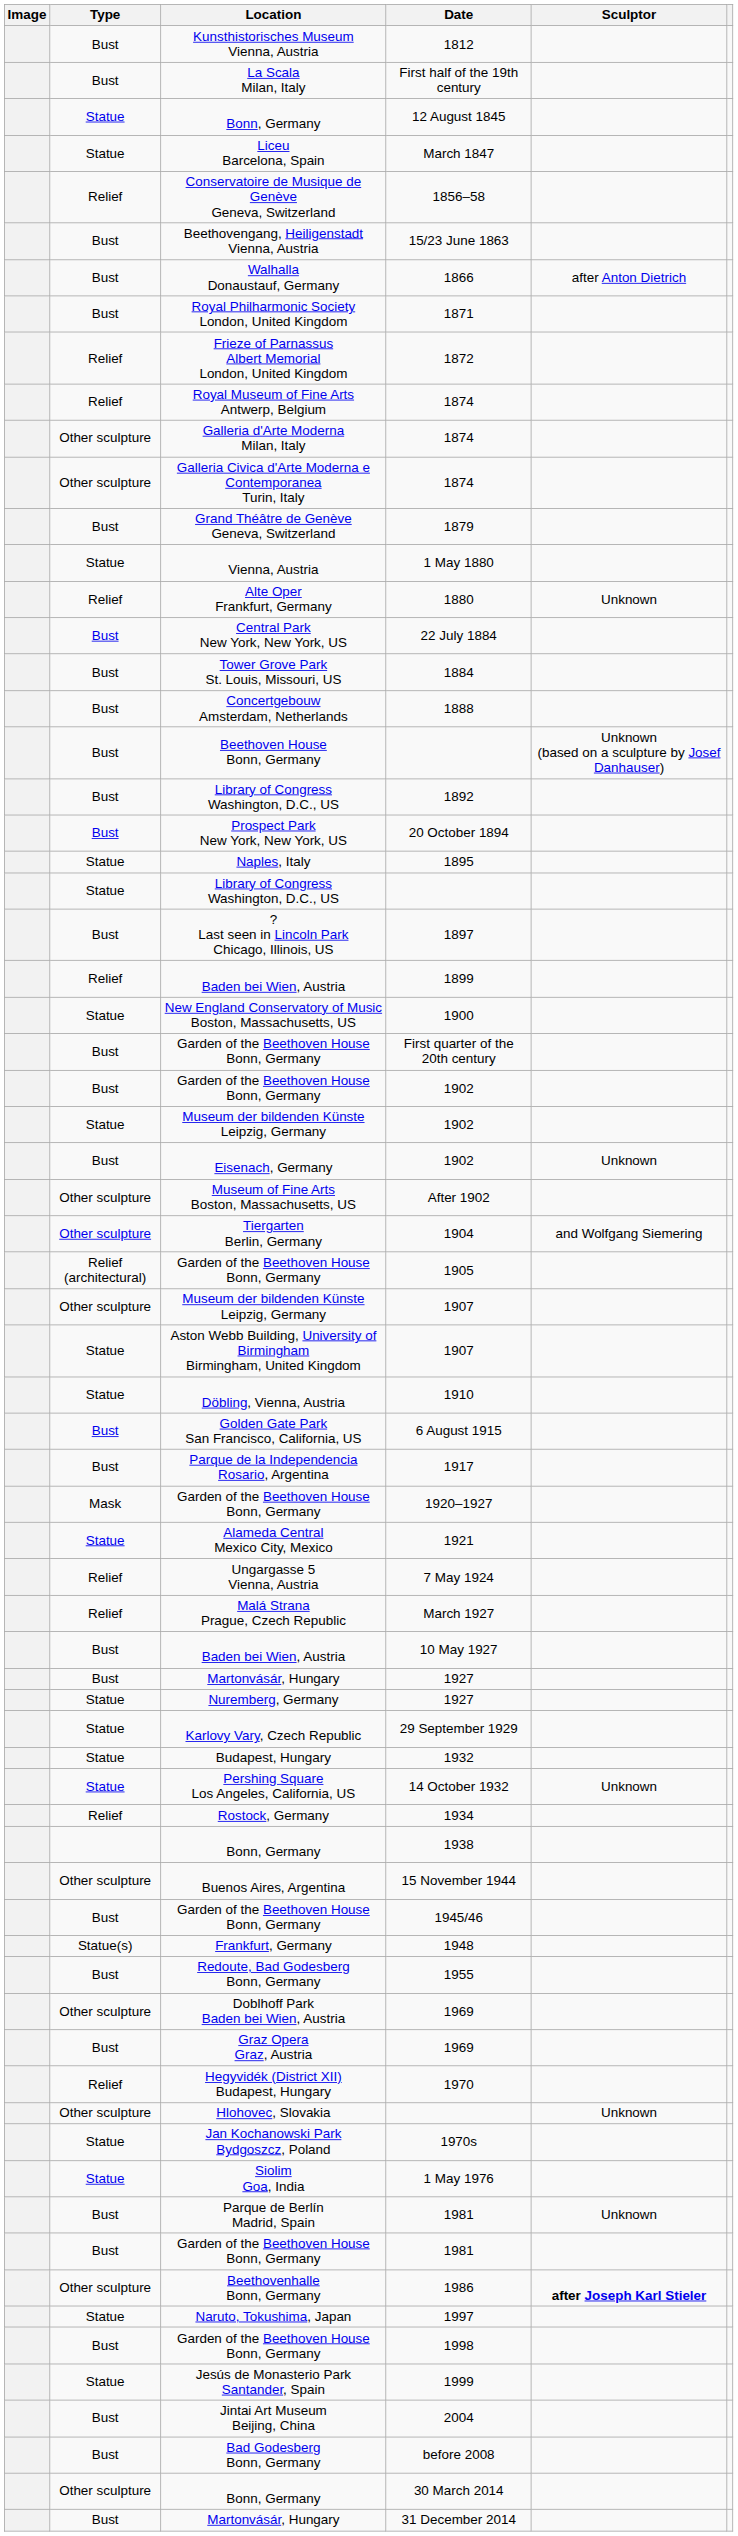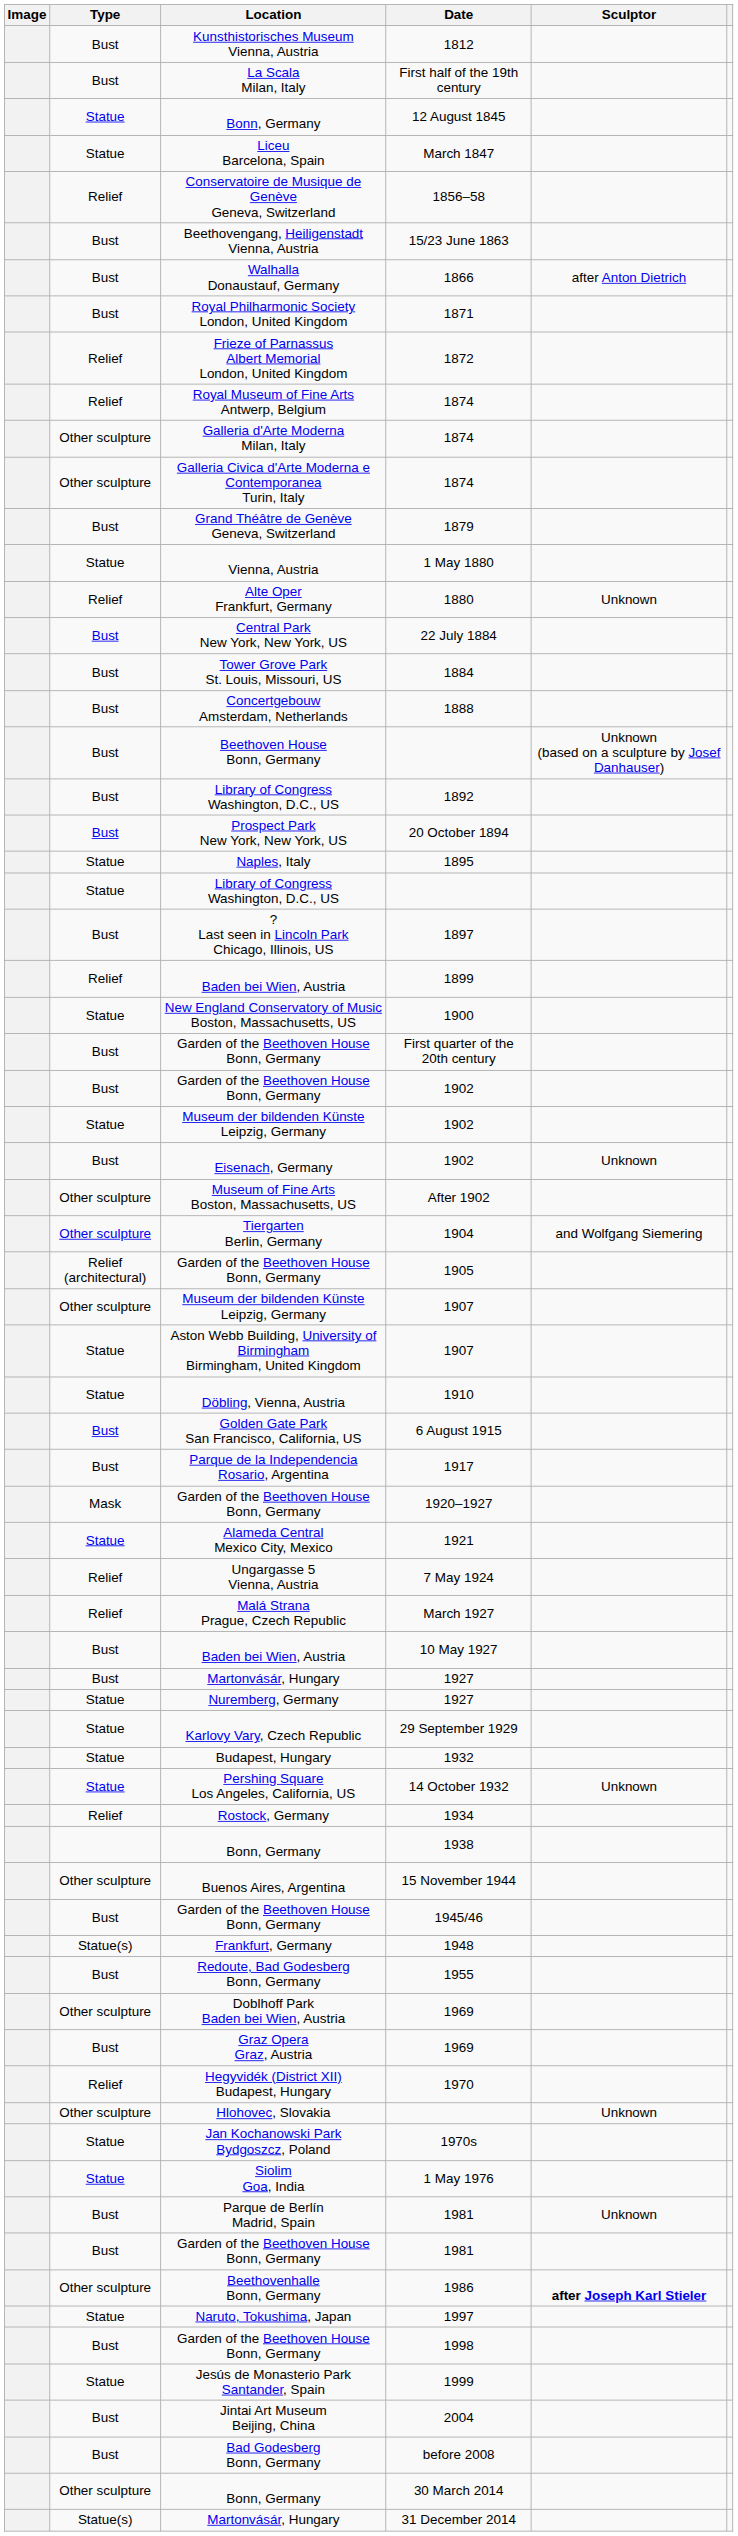 <table class = "wikitable sortable plainrowheaders" style="text-align:center">
 <tr>
 <th scope="col" class="unsortable">Image</th>
 <th scope="col">Type</th>
 <th scope="col">Location</th>
 <th scope="col">Date</th>
 <th scope="col">Sculptor</th>
 <th scope="col" class="unsortable"></th>
 </tr>
 <tr id = Klein>
 <th scope="row"></th>
 <td>Bust</td>
 <td data-sort-value="Austria, Vienna"><a href='#'>Kunsthistorisches Museum</a><br>Vienna, Austria </td>
 <td data-sort-value="1812">1812</td>
 <td></td>
 <td></td>
 </tr>
 <tr>
 <th scope="row"></th>
 <td>Bust</td>
 <td data-sort-value="Milan, Italy"><a href='#'>La Scala</a><br>Milan, Italy </td>
 <td data-sort-value="1825">First half of the 19th century</td>
 <td></td>
 <td></td>
 </tr>
 <tr id = Hähnel>
 <th scope="row"></th>
 <td><a href='#'>Statue</a></td>
 <td data-sort-value="Germany, Bonn"><br><a href='#'>Bonn</a>, Germany </td>
 <td data-sort-value="1845">12 August 1845</td>
 <td></td>
 <td></td>
 </tr>
 <tr>
 <th scope="row"></th>
 <td>Statue</td>
 <td data-sort-value="Spain, Barcelona"><a href='#'>Liceu</a><br>Barcelona, Spain </td>
 <td data-sort-value="1847">March 1847</td>
 <td></td>
 <td></td>
 </tr>
 <tr>
 <th scope="row"></th>
 <td>Relief</td>
 <td data-sort-value="Switzerland, Geneva"><a href='#'>Conservatoire de Musique de Genève</a><br>Geneva, Switzerland </td>
 <td data-sort-value="1856–58">1856–58</td>
 <td></td>
 <td></td>
 </tr>
 <tr>
 <th scope="row"></th>
 <td>Bust</td>
 <td data-sort-value="Austria, Vienna">Beethovengang, <a href='#'>Heiligenstadt</a><br>Vienna, Austria </td>
 <td data-sort-value="1863">15/23 June 1863</td>
 <td></td>
 <td></td>
 </tr>
 <tr>
 <th scope="row"></th>
 <td>Bust</td>
 <td data-sort-value="Germany, Donaustauf"><a href='#'>Walhalla</a><br>Donaustauf, Germany </td>
 <td>1866</td>
 <td> after <a href='#'>Anton&nbsp;Dietrich</a></td>
 <td></td>
 </tr>
 <tr>
 <th scope="row"></th>
 <td>Bust</td>
 <td data-sort-value="United Kingdom, London"><a href='#'>Royal Philharmonic Society</a><br>London, United Kingdom </td>
 <td data-sort-value="1871">1871</td>
 <td></td>
 <td></td>
 </tr>
 <tr>
 <th scope="row"></th>
 <td>Relief</td>
 <td data-sort-value="United Kingdom, London"><a href='#'>Frieze of Parnassus</a><br><a href='#'>Albert Memorial</a><br>London, United Kingdom </td>
 <td>1872</td>
 <td></td>
 <td></td>
 </tr>
 <tr>
 <th scope="row"></th>
 <td>Relief</td>
 <td data-sort-value="Belgium, Antwerp"><a href='#'>Royal Museum of Fine Arts</a><br>Antwerp, Belgium </td>
 <td data-sort-value="1874">1874</td>
 <td></td>
 <td></td>
 </tr>
 <tr>
 <th scope="row"></th>
 <td data-sort-value="ZZZZ">Other sculpture</td>
 <td data-sort-value="Rome, Italy"><a href='#'>Galleria d'Arte Moderna</a><br>Milan, Italy </td>
 <td data-sort-value="1874">1874</td>
 <td></td>
 <td></td>
 </tr>
 <tr>
 <th scope="row"></th>
 <td data-sort-value="ZZZZ">Other sculpture</td>
 <td data-sort-value="Rome, Italy"><a href='#'>Galleria Civica d'Arte Moderna e Contemporanea</a><br>Turin, Italy </td>
 <td data-sort-value="1874">1874</td>
 <td></td>
 <td></td>
 </tr>
 <tr>
 <th scope="row"></th>
 <td>Bust</td>
 <td data-sort-value="Switzerland, Geneva"><a href='#'>Grand Théâtre de Genève</a><br>Geneva, Switzerland </td>
 <td data-sort-value="1879">1879</td>
 <td></td>
 <td></td>
 </tr>
 <tr id = Zumbusch>
 <th scope="row"></th>
 <td>Statue</td>
 <td data-sort-value="Austria, Vienna"><br>Vienna, Austria </td>
 <td data-sort-value="1880">1 May 1880</td>
 <td></td>
 <td></td>
 </tr>
 <tr>
 <th scope="row"></th>
 <td>Relief</td>
 <td data-sort-value="Germany, Frankfurt"><a href='#'>Alte Oper</a><br>Frankfurt, Germany </td>
 <td data-sort-value="1880">1880</td>
 <td data-sort-value="ZZZZ">Unknown</td>
 <td></td>
 </tr>
 <tr>
 <th scope="row"></th>
 <td><a href='#'>Bust</a></td>
 <td data-sort-value="US, New York"><a href='#'>Central Park</a><br>New York, New York, US </td>
 <td data-sort-value="1884">22 July 1884</td>
 <td></td>
 <td></td>
 </tr>
 <tr>
 <th scope="row"></th>
 <td>Bust</td>
 <td data-sort-value="US, Missouri"><a href='#'>Tower Grove Park</a><br>St. Louis, Missouri, US </td>
 <td data-sort-value="1884">1884</td>
 <td></td>
 <td></td>
 </tr>
 <tr>
 <th scope="row"></th>
 <td>Bust</td>
 <td data-sort-value="Netherlands, Amsterdam"><a href='#'>Concertgebouw</a><br>Amsterdam, Netherlands </td>
 <td data-sort-value="1888">1888</td>
 <td></td>
 <td></td>
 </tr>
 <tr>
 <th scope="row"></th>
 <td>Bust</td>
 <td data-sort-value="Germany, Bonn"><a href='#'>Beethoven House</a><br>Bonn, Germany </td>
 <td data-sort-value="1890"></td>
 <td data-sort-value="ZZA">Unknown<br>(based on a sculpture by <a href='#'>Josef Danhauser</a>)</td>
 <td></td>
 </tr>
 <tr>
 <th scope="row"></th>
 <td>Bust</td>
 <td data-sort-value="US, Washington D.C."><a href='#'>Library of Congress</a><br>Washington, D.C., US </td>
 <td data-sort-value="1892">1892</td>
 <td></td>
 <td></td>
 </tr>
 <tr>
 <th scope="row"></th>
 <td><a href='#'>Bust</a></td>
 <td data-sort-value="US, New York"><a href='#'>Prospect Park</a><br>New York, New York, US </td>
 <td data-sort-value="1894">20 October 1894</td>
 <td></td>
 <td></td>
 </tr>
 <tr>
 <th scope="row"></th>
 <td>Statue</td>
 <td data-sort-value="Italy, Naples"><a href='#'>Naples</a>, Italy </td>
 <td data-sort-value="1895">1895</td>
 <td></td>
 <td></td>
 </tr>
 <tr id = Baur>
 <th scope="row"></th>
 <td>Statue</td>
 <td data-sort-value="US, Washington D.C."><a href='#'>Library of Congress</a><br>Washington, D.C., US </td>
 <td data-sort-value="1895"></td>
 <td></td>
 <td></td>
 </tr>
 <tr>
 <th scope="row"></th>
 <td>Bust</td>
 <td data-sort-value="US, Illinois">?<br>Last seen in <a href='#'>Lincoln Park</a><br>Chicago, Illinois, US </td>
 <td data-sort-value="1897">1897</td>
 <td></td>
 <td></td>
 </tr>
 <tr>
 <th scope="row"></th>
 <td>Relief</td>
 <td data-sort-value="Austria, Baden bei Wien"><br><a href='#'>Baden bei Wien</a>, Austria </td>
 <td data-sort-value="1899">1899</td>
 <td></td>
 <td></td>
 </tr>
 <tr>
 <th scope="row"></th>
 <td>Statue</td>
 <td data-sort-value="US, Massachusetts"><a href='#'>New England Conservatory of Music</a><br>Boston, Massachusetts, US </td>
 <td data-sort-value="1900">1900</td>
 <td></td>
 <td></td>
 </tr>
 <tr>
 <th scope="row"></th>
 <td>Bust</td>
 <td data-sort-value="Germany, Bonn">Garden of the <a href='#'>Beethoven House</a><br>Bonn, Germany </td>
 <td data-sort-value="1901">First quarter of the 20th century</td>
 <td></td>
 <td></td>
 </tr>
 <tr>
 <th scope="row"></th>
 <td>Bust</td>
 <td data-sort-value="Germany, Bonn">Garden of the <a href='#'>Beethoven House</a><br>Bonn, Germany </td>
 <td data-sort-value="1902">1902</td>
 <td></td>
 <td></td>
 </tr>
 <tr id = Klinger>
 <th scope="row"></th>
 <td>Statue</td>
 <td data-sort-value="Germany, Leipzig"><a href='#'>Museum der bildenden Künste</a><br>Leipzig, Germany </td>
 <td data-sort-value="1902">1902</td>
 <td></td>
 <td></td>
 </tr>
 <tr>
 <th scope="row"></th>
 <td>Bust</td>
 <td data-sort-value="Germany, Eisenach"><br><a href='#'>Eisenach</a>, Germany </td>
 <td data-sort-value="1902">1902</td>
 <td data-sort-value="ZZZZ">Unknown</td>
 <td></td>
 </tr>
 <tr>
 <th scope="row"></th>
 <td data-sort-value="ZZZZ">Other sculpture</td>
 <td data-sort-value="US, Massachusetts"><a href='#'>Museum of Fine Arts</a><br>Boston, Massachusetts, US </td>
 <td data-sort-value="1902b">After 1902</td>
 <td></td>
 <td></td>
 </tr>
 <tr>
 <th scope="row"></th>
 <td data-sort-value="ZZZZ"><a href='#'>Other sculpture</a></td>
 <td data-sort-value="Germany, Berlin"><a href='#'>Tiergarten</a><br>Berlin, Germany </td>
 <td data-sort-value="1904">1904</td>
 <td> and Wolfgang Siemering</td>
 <td></td>
 </tr>
 <tr>
 <th scope="row"></th>
 <td>Relief (architectural)</td>
 <td data-sort-value="Germany, Bonn">Garden of the <a href='#'>Beethoven House</a><br>Bonn, Germany </td>
 <td data-sort-value="1905">1905</td>
 <td></td>
 <td></td>
 </tr>
 <tr>
 <th scope="row"></th>
 <td data-sort-value="ZZZZ">Other sculpture</td>
 <td data-sort-value="Germany, Leipzig"><a href='#'>Museum der bildenden Künste</a><br>Leipzig, Germany </td>
 <td data-sort-value="1907">1907</td>
 <td></td>
 <td></td>
 </tr>
 <tr>
 <th scope="row"></th>
 <td>Statue</td>
 <td data-sort-value="United Kingdom, Birmingham">Aston Webb Building, <a href='#'>University of Birmingham</a><br>Birmingham, United Kingdom </td>
 <td data-sort-value="1907">1907</td>
 <td></td>
 <td></td>
 </tr>
 <tr id = Weigl>
 <th scope="row"></th>
 <td>Statue</td>
 <td data-sort-value="Austria, Vienna, Döbling"><br><a href='#'>Döbling</a>, Vienna, Austria </td>
 <td data-sort-value="1910">1910</td>
 <td></td>
 <td></td>
 </tr>
 <tr>
 <th scope="row"></th>
 <td><a href='#'>Bust</a></td>
 <td data-sort-value="US, California"><a href='#'>Golden Gate Park</a><br>San Francisco, California, US </td>
 <td data-sort-value="1915">6 August 1915</td>
 <td></td>
 <td></td>
 </tr>
 <tr>
 <th scope="row"></th>
 <td>Bust</td>
 <td data-sort-value="Argentina, Rosario"><a href='#'>Parque de la Independencia</a><br><a href='#'>Rosario</a>, Argentina </td>
 <td data-sort-value="1917">1917</td>
 <td></td>
 <td></td>
 </tr>
 <tr>
 <th scope="row"></th>
 <td>Mask</td>
 <td data-sort-value="Germany, Bonn">Garden of the <a href='#'>Beethoven House</a><br>Bonn, Germany </td>
 <td data-sort-value="1920">1920–1927</td>
 <td></td>
 <td></td>
 </tr>
 <tr id = Gosen>
 <th scope="row"></th>
 <td><a href='#'>Statue</a></td>
 <td data-sort-value="Mexico, Mexico City"><a href='#'>Alameda Central</a><br>Mexico City, Mexico </td>
 <td data-sort-value="1921">1921</td>
 <td></td>
 <td></td>
 </tr>
 <tr>
 <th scope="row"></th>
 <td>Relief</td>
 <td data-sort-value="Austria, Vienna, Ungargasse">Ungargasse 5<br>Vienna, Austria </td>
 <td data-sort-value="1924">7 May 1924</td>
 <td></td>
 <td></td>
 </tr>
 <tr>
 <th scope="row"></th>
 <td>Relief</td>
 <td data-sort-value="Czech Republic, Prague"><a href='#'>Malá Strana</a><br>Prague, Czech Republic </td>
 <td data-sort-value="1927-03">March 1927</td>
 <td></td>
 <td></td>
 </tr>
 <tr>
 <th scope="row"></th>
 <td>Bust</td>
 <td data-sort-value="Austria, Baden bei Wien"><br><a href='#'>Baden bei Wien</a>, Austria </td>
 <td data-sort-value="1927-05">10 May 1927</td>
 <td></td>
 <td></td>
 </tr>
 <tr>
 <th scope="row"></th>
 <td>Bust</td>
 <td data-sort-value="Hungary, Martonvásár"><a href='#'>Martonvásár</a>, Hungary </td>
 <td data-sort-value="1927">1927</td>
 <td></td>
 <td></td>
 </tr>
 <tr>
 <th scope="row"></th>
 <td>Statue</td>
 <td data-sort-value="Germany, Nuremberg"><a href='#'>Nuremberg</a>, Germany </td>
 <td>1927</td>
 <td></td>
 <td></td>
 </tr>
 <tr id = Uher>
 <th scope="row"></th>
 <td>Statue</td>
 <td data-sort-value="Czech Republic, Karlovy Vary"><br><a href='#'>Karlovy Vary</a>, Czech Republic </td>
 <td data-sort-value="1929">29 September 1929</td>
 <td></td>
 <td></td>
 </tr>
 <tr>
 <th scope="row"></th>
 <td>Statue</td>
 <td data-sort-value="Hungary, Budapest">Budapest, Hungary </td>
 <td data-sort-value="1932">1932</td>
 <td></td>
 <td></td>
 </tr>
 <tr>
 <th scope="row"></th>
 <td><a href='#'>Statue</a></td>
 <td data-sort-value="US, California"><a href='#'>Pershing Square</a><br>Los Angeles, California, US </td>
 <td data-sort-value="1932">14 October 1932</td>
 <td data-sort-value="ZZZZ">Unknown</td>
 <td></td>
 </tr>
 <tr>
 <th scope="row"></th>
 <td>Relief</td>
 <td data-sort-value="Germany, Mecklenburg-Vorpommern"><a href='#'>Rostock</a>, Germany </td>
 <td data-sort-value="1934">1934</td>
 <td></td>
 <td></td>
 </tr>
 <tr id = Breuer>
 <th scope="row"></th>
 <td></td>
 <td data-sort-value="Germany, Bonn"><br>Bonn, Germany </td>
 <td data-sort-value="1938">1938</td>
 <td></td>
 <td></td>
 </tr>
 <tr>
 <th scope="row"></th>
 <td data-sort-value="ZZZZ">Other sculpture</td>
 <td data-sort-value="Argentina, Buenos Aires"><br>Buenos Aires, Argentina </td>
 <td data-sort-value="1944">15 November 1944</td>
 <td></td>
 <td></td>
 </tr>
 <tr>
 <th scope="row"></th>
 <td>Bust</td>
 <td data-sort-value="Germany, Bonn">Garden of the <a href='#'>Beethoven House</a><br>Bonn, Germany </td>
 <td data-sort-value="1945">1945/46</td>
 <td></td>
 <td></td>
 </tr>
 <tr id = Kolber>
 <th scope="row"></th>
 <td>Statue(s)</td>
 <td data-sort-value="Germany, Frankfurt"><a href='#'>Frankfurt</a>, Germany </td>
 <td data-sort-value="1948">1948</td>
 <td></td>
 <td></td>
 </tr>
 <tr>
 <th scope="row"></th>
 <td>Bust</td>
 <td data-sort-value="Germany, Bonn"><a href='#'>Redoute, Bad Godesberg</a><br>Bonn, Germany </td>
 <td data-sort-value="1955">1955</td>
 <td></td>
 <td></td>
 </tr>
 <tr>
 <th scope="row"></th>
 <td data-sort-value="ZZZZ">Other sculpture</td>
 <td data-sort-value="Austria, Baden bei Wien">Doblhoff Park<br><a href='#'>Baden bei Wien</a>, Austria </td>
 <td data-sort-value="1969">1969</td>
 <td></td>
 <td></td>
 </tr>
 <tr>
 <th scope="row"></th>
 <td>Bust</td>
 <td data-sort-value="Austria, Graz"><a href='#'>Graz Opera</a><br><a href='#'>Graz</a>, Austria </td>
 <td>1969</td>
 <td></td>
 <td></td>
 </tr>
 <tr>
 <th scope="row"></th>
 <td>Relief</td>
 <td data-sort-value="Hungary, Budapest"><a href='#'>Hegyvidék (District XII)</a><br>Budapest, Hungary </td>
 <td data-sort-value="1970">1970</td>
 <td></td>
 <td></td>
 </tr>
 <tr>
 <th scope="row"></th>
 <td data-sort-value="ZZZZ">Other sculpture</td>
 <td data-sort-value="Slovakia, Hlohovec"><a href='#'>Hlohovec</a>, Slovakia </td>
 <td data-sort-value="1970"></td>
 <td data-sort-value="ZZZZ">Unknown</td>
 <td></td>
 </tr>
 <tr>
 <th scope="row"></th>
 <td>Statue</td>
 <td data-sort-value="Poland, Bydgoszcz"><a href='#'>Jan Kochanowski Park</a><br><a href='#'>Bydgoszcz</a>, Poland </td>
 <td data-sort-value="1970">1970s</td>
 <td></td>
 <td></td>
 </tr>
 <tr>
 <th scope="row"></th>
 <td><a href='#'>Statue</a></td>
 <td data-sort-value="India, Goa"><a href='#'>Siolim</a><br><a href='#'>Goa</a>, India </td>
 <td data-sort-value="1976">1 May 1976</td>
 <td></td>
 <td></td>
 </tr>
 <tr>
 <th scope="row"></th>
 <td>Bust</td>
 <td data-sort-value="Spain, Madrid">Parque de Berlín<br>Madrid, Spain </td>
 <td data-sort-value="1981">1981</td>
 <td data-sort-value="ZZZZ">Unknown</td>
 <td></td>
 </tr>
 <tr>
 <th scope="row"></th>
 <td>Bust</td>
 <td data-sort-value="Germany, Bonn">Garden of the <a href='#'>Beethoven House</a><br>Bonn, Germany </td>
 <td data-sort-value="1981">1981</td>
 <td></td>
 <td></td>
 </tr>
 <tr id = Kammerichs>
 <th scope="row"></th>
 <td data-sort-value="ZZZZ">Other sculpture</td>
 <td data-sort-value="Germany, Bonn"><a href='#'>Beethovenhalle</a><br>Bonn, Germany </td>
 <td data-sort-value="1986">1986</td>
 <td><strong><br>after <a href='#'>Joseph Karl Stieler</a></strong></td>
 <td></td>
 </tr>
 <tr>
 <th scope="row"></th>
 <td>Statue</td>
 <td data-sort-value="Japan, Naruto"><a href='#'>Naruto, Tokushima</a>, Japan </td>
 <td data-sort-value="1997">1997</td>
 <td></td>
 <td></td>
 </tr>
 <tr>
 <th scope="row"></th>
 <td>Bust</td>
 <td data-sort-value="Germany, Bonn">Garden of the <a href='#'>Beethoven House</a><br>Bonn, Germany </td>
 <td data-sort-value="1998">1998</td>
 <td></td>
 <td></td>
 </tr>
 <tr>
 <th scope="row"></th>
 <td>Statue</td>
 <td data-sort-value="Santander, Spain">Jesús de Monasterio Park<br><a href='#'>Santander</a>, Spain </td>
 <td data-sort-value="1999">1999</td>
 <td></td>
 <td></td>
 </tr>
 <tr>
 <th scope="row"></th>
 <td>Bust</td>
 <td data-sort-value="Beijing, China">Jintai Art Museum<br>Beijing, China </td>
 <td data-sort-value="2004">2004</td>
 <td></td>
 <td></td>
 </tr>
 <tr>
 <th scope="row"></th>
 <td>Bust</td>
 <td data-sort-value="Germany, Bonn"><a href='#'>Bad Godesberg</a><br>Bonn, Germany </td>
 <td data-sort-value="2008">before 2008</td>
 <td></td>
 <td></td>
 </tr>
 <tr id = Lüpertz>
 <th scope="row"></th>
 <td data-sort-value="ZZZZ">Other sculpture</td>
 <td data-sort-value="Germany, Bonn"><br>Bonn, Germany </td>
 <td data-sort-value="2014-03">30 March 2014</td>
 <td></td>
 <td></td>
 </tr>
 <tr>
 <th scope="row"></th>
-<td>Bust</td>
+<td>Statue(s)</td>
 <td data-sort-value="Hungary, Martonvásár"><a href='#'>Martonvásár</a>, Hungary </td>
 <td data-sort-value="2014-12">31 December 2014</td>
 <td></td>
 <td></td>
 </tr>
 </table>
